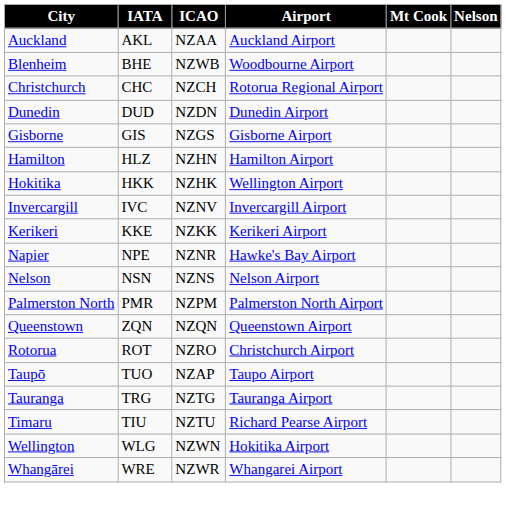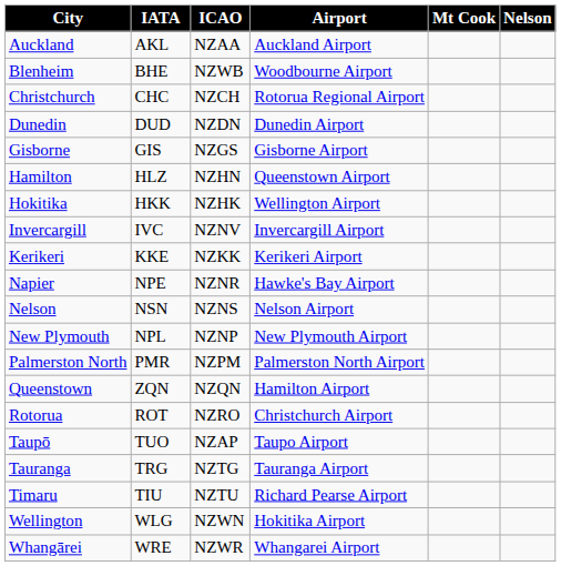 <table class="sortable wikitable toccolours">
 <tr>
 <th style="background-color:black;color: white">City</th>
 <th style="background-color:black;color: white; width:50px;">IATA</th>
 <th style="background-color:black;color: white; width:50px;">ICAO</th>
 <th style="background-color:black;color: white">Airport</th>
 <th style="background-color:black;color: white"><abbr>Mt Cook</abbr></th>
 <th style="background-color:black;color: white"><abbr>Nelson</abbr></th>
 </tr>
 <tr>
 <td><a href='#'>Auckland</a></td>
 <td>AKL</td>
 <td>NZAA</td>
 <td><a href='#'>Auckland Airport</a></td>
 <td></td>
 <td></td>
 </tr>
 <tr>
 <td><a href='#'>Blenheim</a></td>
 <td>BHE</td>
 <td>NZWB</td>
 <td><a href='#'>Woodbourne Airport</a></td>
 <td></td>
 <td></td>
 </tr>
 <tr>
 <td><a href='#'>Christchurch</a></td>
 <td>CHC</td>
 <td>NZCH</td>
 <td><a href='#'>Rotorua Regional Airport</a></td>
 <td></td>
 <td></td>
 </tr>
 <tr>
 <td><a href='#'>Dunedin</a></td>
 <td>DUD</td>
 <td>NZDN</td>
 <td><a href='#'>Dunedin Airport</a></td>
 <td></td>
 <td></td>
 </tr>
 <tr>
 <td><a href='#'>Gisborne</a></td>
 <td>GIS</td>
 <td>NZGS</td>
 <td><a href='#'>Gisborne Airport</a></td>
 <td></td>
 <td></td>
 </tr>
 <tr>
 <td><a href='#'>Hamilton</a></td>
 <td>HLZ</td>
 <td>NZHN</td>
-<td><a href='#'>Hamilton Airport</a></td>
+<td><a href='#'>Queenstown Airport</a></td>
 <td></td>
 <td></td>
 </tr>
 <tr>
 <td><a href='#'>Hokitika</a></td>
 <td>HKK</td>
 <td>NZHK</td>
 <td><a href='#'>Wellington Airport</a></td>
 <td></td>
 <td></td>
 </tr>
 <tr>
 <td><a href='#'>Invercargill</a></td>
 <td>IVC</td>
 <td>NZNV</td>
 <td><a href='#'>Invercargill Airport</a></td>
 <td></td>
 <td></td>
 </tr>
 <tr>
 <td><a href='#'>Kerikeri</a></td>
 <td>KKE</td>
 <td>NZKK</td>
 <td><a href='#'>Kerikeri Airport</a></td>
 <td></td>
 <td></td>
 </tr>
 <tr>
 <td><a href='#'>Napier</a></td>
 <td>NPE</td>
 <td>NZNR</td>
 <td><a href='#'>Hawke's Bay Airport</a></td>
 <td></td>
 <td></td>
 </tr>
 <tr>
 <td><a href='#'>Nelson</a></td>
 <td>NSN</td>
 <td>NZNS</td>
 <td><a href='#'>Nelson Airport</a></td>
 <td></td>
 <td></td>
 </tr>
 <tr>
+<td><a href='#'>New Plymouth</a></td>
+<td>NPL</td>
+<td>NZNP</td>
+<td><a href='#'>New Plymouth Airport</a></td>
+<td></td>
+<td></td>
+</tr>
+<tr>
 <td><a href='#'>Palmerston North</a></td>
 <td>PMR</td>
 <td>NZPM</td>
 <td><a href='#'>Palmerston North Airport</a></td>
 <td></td>
 <td></td>
 </tr>
 <tr>
 <td><a href='#'>Queenstown</a></td>
 <td>ZQN</td>
 <td>NZQN</td>
-<td><a href='#'>Queenstown Airport</a></td>
+<td><a href='#'>Hamilton Airport</a></td>
 <td></td>
 <td></td>
 </tr>
 <tr>
 <td><a href='#'>Rotorua</a></td>
 <td>ROT</td>
 <td>NZRO</td>
 <td><a href='#'>Christchurch Airport</a></td>
 <td></td>
 <td></td>
 </tr>
 <tr>
 <td><a href='#'>Taupō</a></td>
 <td>TUO</td>
 <td>NZAP</td>
 <td><a href='#'>Taupo Airport</a></td>
 <td></td>
 <td></td>
 </tr>
 <tr>
 <td><a href='#'>Tauranga</a></td>
 <td>TRG</td>
 <td>NZTG</td>
 <td><a href='#'>Tauranga Airport</a></td>
 <td></td>
 <td></td>
 </tr>
 <tr>
 <td><a href='#'>Timaru</a></td>
 <td>TIU</td>
 <td>NZTU</td>
 <td><a href='#'>Richard Pearse Airport</a></td>
 <td></td>
 <td></td>
 </tr>
 <tr>
 <td><a href='#'>Wellington</a></td>
 <td>WLG</td>
 <td>NZWN</td>
 <td><a href='#'>Hokitika Airport</a></td>
 <td></td>
 <td></td>
 </tr>
 <tr>
 <td><a href='#'>Whangārei</a></td>
 <td>WRE</td>
 <td>NZWR</td>
 <td><a href='#'>Whangarei Airport</a></td>
 <td></td>
 <td></td>
 </tr>
 </table>
